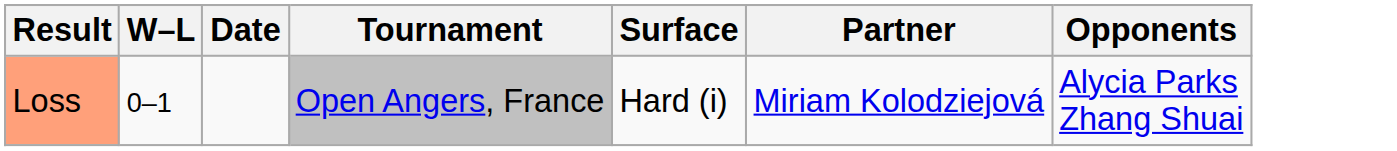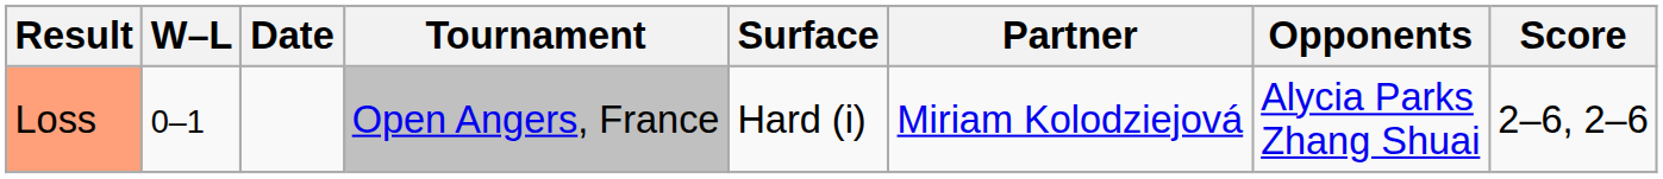 <table class="sortable wikitable">
 <tr>
 <th>Result</th>
 <th class="unsortable">W–L</th>
 <th>Date</th>
 <th>Tournament</th>
 <th>Surface</th>
 <th>Partner</th>
 <th>Opponents</th>
+<th class=unsortable>Score</th>
 </tr>
 <tr>
 <td style=background:#ffa07a>Loss</td>
 <td><small>0–1</small></td>
 <td><a href='#'></a></td>
 <td style=background:silver><a href='#'>Open Angers</a>, France</td>
 <td>Hard (i)</td>
 <td> <a href='#'>Miriam Kolodziejová</a></td>
 <td> <a href='#'>Alycia Parks</a> <br>  <a href='#'>Zhang Shuai</a></td>
+<td>2–6, 2–6</td>
 </tr>
 </table>
